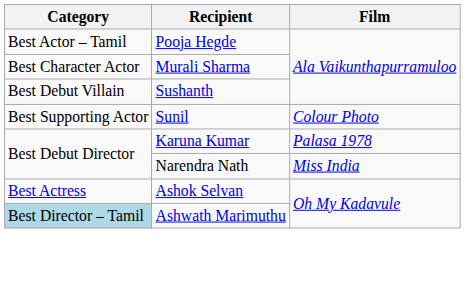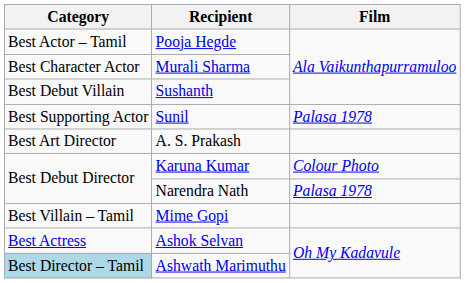 <table class="wikitable">
 <tr>
 <th>Category</th>
 <th>Recipient</th>
 <th>Film</th>
 </tr>
 <tr>
 <td>Best Actor – Tamil</td>
 <td><a href='#'>Pooja Hegde</a></td>
 <td rowspan="3"><em><a href='#'>Ala Vaikunthapurramuloo</a></em></td>
 </tr>
 <tr>
 <td>Best Character Actor</td>
 <td><a href='#'>Murali Sharma</a></td>
 </tr>
 <tr>
 <td>Best Debut Villain</td>
 <td><a href='#'>Sushanth</a></td>
 </tr>
 <tr>
 <td>Best Supporting Actor</td>
 <td><a href='#'>Sunil</a></td>
-<td><em><a href='#'>Colour Photo</a></em></td>
+<td><em><a href='#'>Palasa 1978</a></em></td>
+</tr>
+<tr>
+<td>Best Art Director</td>
+<td>A. S. Prakash</td>
+<td></td>
 </tr>
 <tr>
 <td rowspan="2">Best Debut Director</td>
 <td><a href='#'>Karuna Kumar</a></td>
+<td><em><a href='#'>Colour Photo</a></em></td>
+</tr>
+<tr>
+<td>Narendra Nath</td>
 <td><em><a href='#'>Palasa 1978</a></em></td>
 </tr>
 <tr>
-<td>Narendra Nath</td>
-<td><a href='#'><em>Miss India</em></a></td>
+<td>Best Villain – Tamil</td>
+<td><a href='#'>Mime Gopi</a></td>
+<td></td>
 </tr>
 <tr>
 <td><a href='#'>Best Actress</a></td>
 <td><a href='#'>Ashok Selvan</a></td>
 <td rowspan="2"><em><a href='#'>Oh My Kadavule</a></em></td>
 </tr>
 <tr>
 <td style="background: lightblue;">Best Director – Tamil</td>
 <td><a href='#'>Ashwath Marimuthu</a></td>
 </tr>
 </table>
